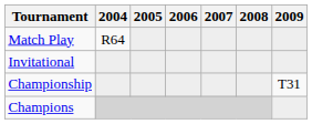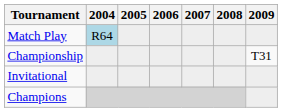 <table class="wikitable" style="text-align:center;">
 <tr>
 <th>Tournament</th>
 <th>2004</th>
 <th>2005</th>
 <th>2006</th>
 <th>2007</th>
 <th>2008</th>
 <th>2009</th>
 </tr>
 <tr>
 <td align="left"><a href='#'>Match Play</a></td>
-<td>R64</td>
-<td style="background:#eeeeee;"></td>
-<td style="background:#eeeeee;"></td>
-<td style="background:#eeeeee;"></td>
-<td style="background:#eeeeee;"></td>
-<td style="background:#eeeeee;"></td>
-</tr>
-<tr>
-<td align="left"><a href='#'>Invitational</a></td>
-<td style="background:#eeeeee;"></td>
+<td style="background: lightblue;">R64</td>
 <td style="background:#eeeeee;"></td>
 <td style="background:#eeeeee;"></td>
 <td style="background:#eeeeee;"></td>
 <td style="background:#eeeeee;"></td>
 <td style="background:#eeeeee;"></td>
 </tr>
 <tr>
 <td align="left"><a href='#'>Championship</a></td>
 <td style="background:#eeeeee;"></td>
 <td style="background:#eeeeee;"></td>
 <td style="background:#eeeeee;"></td>
 <td style="background:#eeeeee;"></td>
 <td style="background:#eeeeee;"></td>
 <td>T31</td>
 </tr>
 <tr>
+<td align="left"><a href='#'>Invitational</a></td>
+<td style="background:#eeeeee;"></td>
+<td style="background:#eeeeee;"></td>
+<td style="background:#eeeeee;"></td>
+<td style="background:#eeeeee;"></td>
+<td style="background:#eeeeee;"></td>
+<td style="background:#eeeeee;"></td>
+</tr>
+<tr>
 <td align="left"><a href='#'>Champions</a></td>
 <td colspan=5 style="background:#D3D3D3;"></td>
 <td style="background:#eeeeee;"></td>
 </tr>
 </table>
